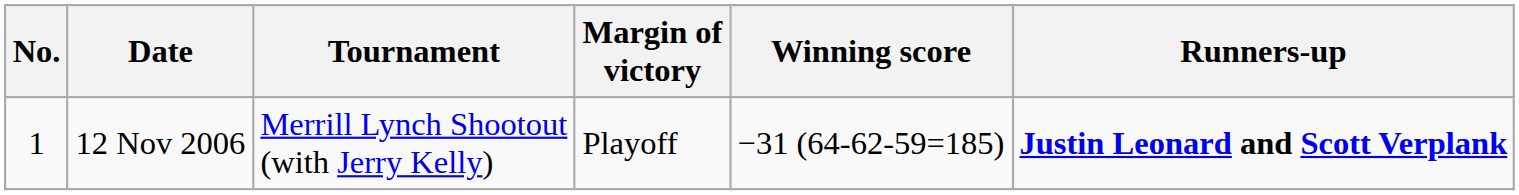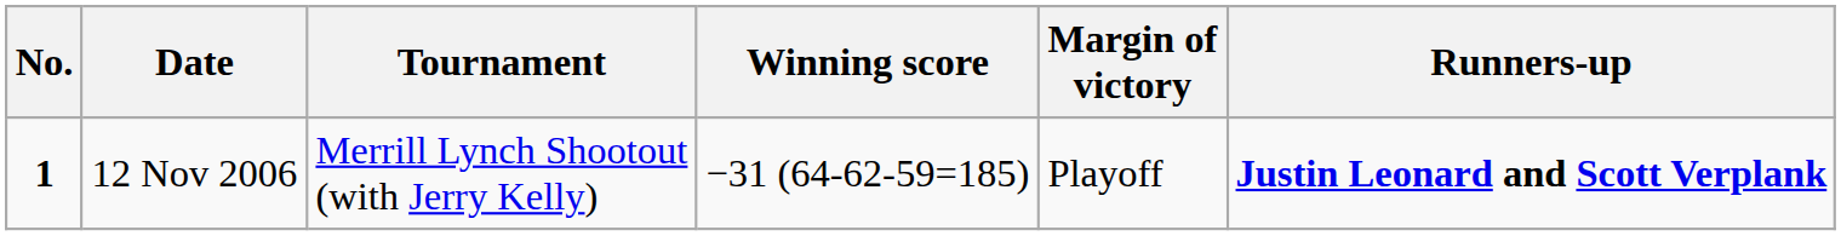 <table class="wikitable" style="font-size:95%;">
 <tr>
 <th>No.</th>
 <th>Date</th>
 <th>Tournament</th>
+<th>Winning score</th>
 <th>Margin of<br>victory</th>
-<th>Winning score</th>
 <th>Runners-up</th>
 </tr>
 <tr>
-<td align=center>1</td>
+<td align=center><strong>1</strong></td>
 <td align=right>12 Nov 2006</td>
 <td><a href='#'>Merrill Lynch Shootout</a><br>(with  <a href='#'>Jerry Kelly</a>)</td>
+<td>−31 (64-62-59=185)</td>
 <td>Playoff</td>
-<td>−31 (64-62-59=185)</td>
 <td><strong> <a href='#'>Justin Leonard</a> and  <a href='#'>Scott Verplank</a></strong></td>
 </tr>
 </table>
